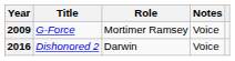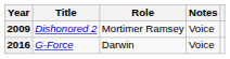 <table class="wikitable plainrowheaders sortable">
 <tr>
 <th scope="col">Year</th>
 <th scope="col">Title</th>
 <th scope="col">Role</th>
 <th scope="col" class="unsortable">Notes</th>
 <th scope="col" class="unsortable"></th>
 </tr>
 <tr>
 <th scope=row>2009</th>
-<td><em><a href='#'>G-Force</a></em></td>
+<td><em><a href='#'>Dishonored 2</a></em></td>
 <td>Mortimer Ramsey</td>
 <td>Voice</td>
 <td style="text-align:center;"></td>
 </tr>
 <tr>
 <th scope=row>2016</th>
-<td><em><a href='#'>Dishonored 2</a></em></td>
+<td><em><a href='#'>G-Force</a></em></td>
 <td>Darwin</td>
 <td>Voice</td>
 <td style="text-align:center;"></td>
 </tr>
 </table>
